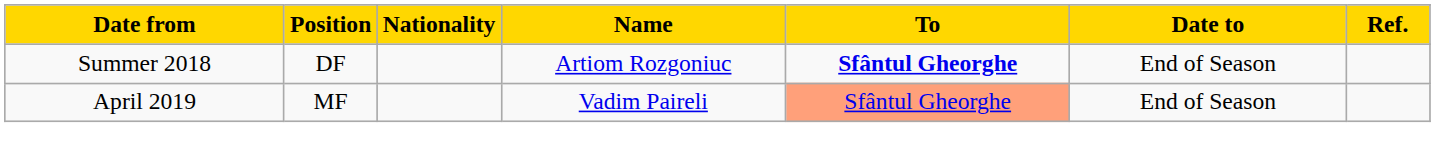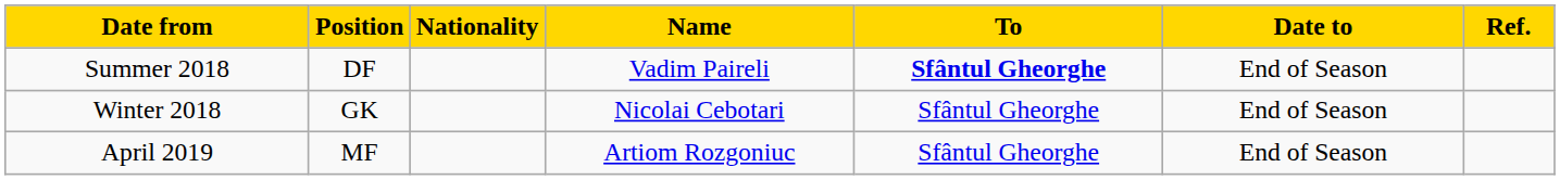 <table class="wikitable" style="text-align:center; font-size:90%; ">
 <tr>
 <th style="background:gold; color:black; width:200px;">Date from</th>
 <th style="background:gold; color:black; width:50px;">Position</th>
 <th style="background:gold; color:black; width:50px;">Nationality</th>
 <th style="background:gold; color:black; width:200px;">Name</th>
 <th style="background:gold; color:black; width:200px;">To</th>
 <th style="background:gold; color:black; width:200px;">Date to</th>
 <th style="background:gold; color:black; width:50px;">Ref.</th>
 </tr>
 <tr>
 <td>Summer 2018</td>
 <td>DF</td>
 <td></td>
-<td><a href='#'>Artiom Rozgoniuc</a></td>
+<td><a href='#'>Vadim Paireli</a></td>
 <td><strong><a href='#'>Sfântul Gheorghe</a></strong></td>
+<td>End of Season</td>
+<td></td>
+</tr>
+<tr>
+<td>Winter 2018</td>
+<td>GK</td>
+<td></td>
+<td><a href='#'>Nicolai Cebotari</a></td>
+<td><a href='#'>Sfântul Gheorghe</a></td>
 <td>End of Season</td>
 <td></td>
 </tr>
 <tr>
 <td>April 2019</td>
 <td>MF</td>
 <td></td>
-<td><a href='#'>Vadim Paireli</a></td>
-<td style="background: lightsalmon;"><a href='#'>Sfântul Gheorghe</a></td>
+<td><a href='#'>Artiom Rozgoniuc</a></td>
+<td><a href='#'>Sfântul Gheorghe</a></td>
 <td>End of Season</td>
 <td></td>
 </tr>
 </table>
